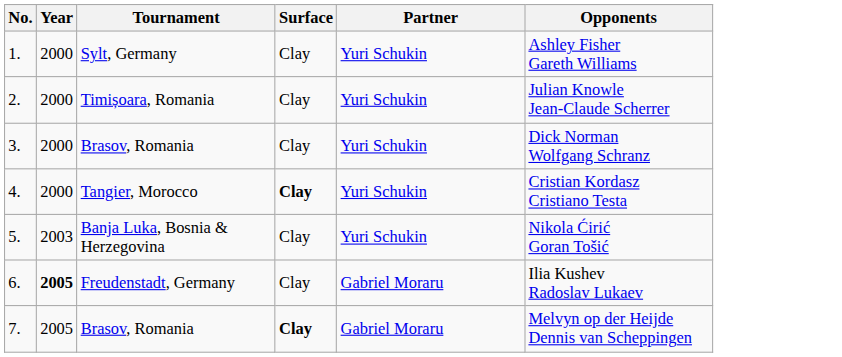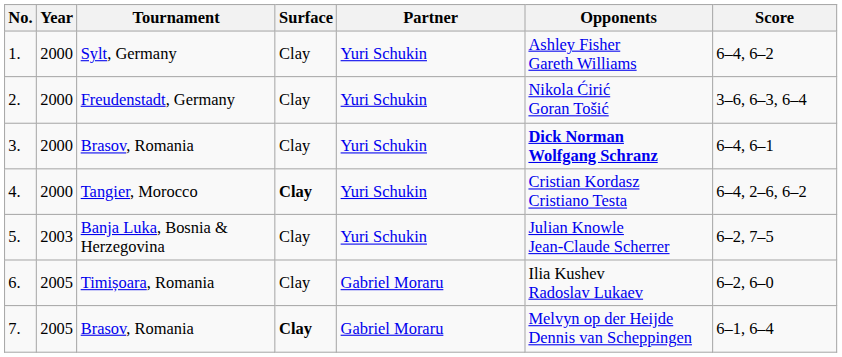 <table class="sortable wikitable" style=font-size:97%>
 <tr>
 <th>No.</th>
 <th>Year</th>
 <th style="width:180px">Tournament</th>
 <th style="width:50px">Surface</th>
 <th style="width:170px">Partner</th>
 <th style="width:170px">Opponents</th>
+<th style="width:110px" class="unsortable">Score</th>
 </tr>
 <tr>
 <td>1.</td>
 <td>2000</td>
 <td><a href='#'>Sylt</a>, Germany</td>
 <td>Clay</td>
 <td> <a href='#'>Yuri Schukin</a></td>
 <td> <a href='#'>Ashley Fisher</a><br> <a href='#'>Gareth Williams</a></td>
+<td>6–4, 6–2</td>
 </tr>
 <tr>
 <td>2.</td>
 <td>2000</td>
-<td><a href='#'>Timișoara</a>, Romania</td>
+<td><a href='#'>Freudenstadt</a>, Germany</td>
 <td>Clay</td>
 <td> <a href='#'>Yuri Schukin</a></td>
-<td> <a href='#'>Julian Knowle</a><br> <a href='#'>Jean-Claude Scherrer</a></td>
+<td> <a href='#'>Nikola Ćirić</a><br> <a href='#'>Goran Tošić</a></td>
+<td>3–6, 6–3, 6–4</td>
 </tr>
 <tr>
 <td>3.</td>
 <td>2000</td>
 <td><a href='#'>Brasov</a>, Romania</td>
 <td>Clay</td>
 <td> <a href='#'>Yuri Schukin</a></td>
-<td> <a href='#'>Dick Norman</a><br> <a href='#'>Wolfgang Schranz</a></td>
+<td><strong> <a href='#'>Dick Norman</a><br> <a href='#'>Wolfgang Schranz</a></strong></td>
+<td>6–4, 6–1</td>
 </tr>
 <tr>
 <td>4.</td>
 <td>2000</td>
 <td><a href='#'>Tangier</a>, Morocco</td>
 <td><strong>Clay</strong></td>
 <td> <a href='#'>Yuri Schukin</a></td>
 <td> <a href='#'>Cristian Kordasz</a><br> <a href='#'>Cristiano Testa</a></td>
+<td>6–4, 2–6, 6–2</td>
 </tr>
 <tr>
 <td>5.</td>
 <td>2003</td>
 <td><a href='#'>Banja Luka</a>, Bosnia & Herzegovina</td>
 <td>Clay</td>
 <td> <a href='#'>Yuri Schukin</a></td>
-<td> <a href='#'>Nikola Ćirić</a><br> <a href='#'>Goran Tošić</a></td>
+<td> <a href='#'>Julian Knowle</a><br> <a href='#'>Jean-Claude Scherrer</a></td>
+<td>6–2, 7–5</td>
 </tr>
 <tr>
 <td>6.</td>
-<td><strong>2005</strong></td>
-<td><a href='#'>Freudenstadt</a>, Germany</td>
+<td>2005</td>
+<td><a href='#'>Timișoara</a>, Romania</td>
 <td>Clay</td>
 <td> <a href='#'>Gabriel Moraru</a></td>
 <td> Ilia Kushev<br> <a href='#'>Radoslav Lukaev</a></td>
+<td>6–2, 6–0</td>
 </tr>
 <tr>
 <td>7.</td>
 <td>2005</td>
 <td><a href='#'>Brasov</a>, Romania</td>
 <td><strong>Clay</strong></td>
 <td> <a href='#'>Gabriel Moraru</a></td>
 <td> <a href='#'>Melvyn op der Heijde</a><br> <a href='#'>Dennis van Scheppingen</a></td>
+<td>6–1, 6–4</td>
 </tr>
 </table>
